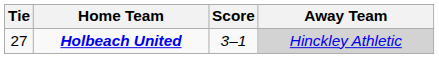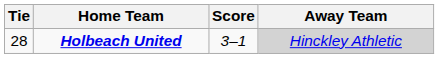 <table class="wikitable" style="text-align:center;">
 <tr>
 <th width=20>Tie</th>
 <th width=175>Home Team</th>
 <th width=20>Score</th>
 <th width=175>Away Team</th>
 </tr>
 <tr>
-<td>27</td>
+<td>28</td>
 <td><strong><em><a href='#'>Holbeach United</a></em></strong></td>
 <td><em>3–1</em></td>
 <td style="background: lightgrey;"><em><a href='#'>Hinckley Athletic</a></em></td>
 </tr>
 </table>
